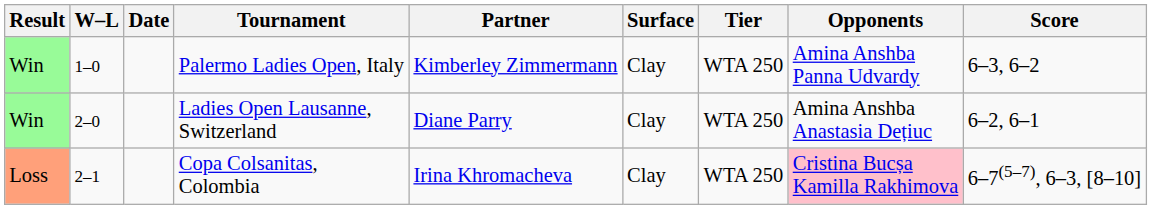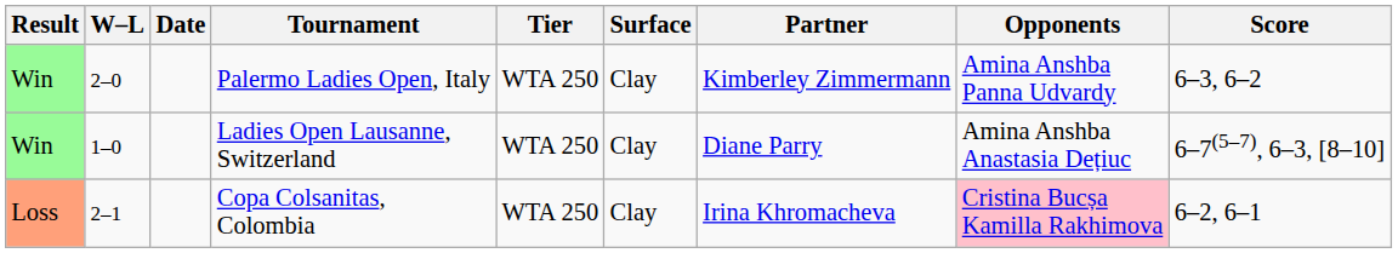 <table class="sortable wikitable" style="white-space:nowrap;">
 <tr>
 <th>Result</th>
 <th class="unsortable">W–L</th>
 <th>Date</th>
 <th>Tournament</th>
+<th>Tier</th>
+<th>Surface</th>
 <th>Partner</th>
-<th>Surface</th>
-<th>Tier</th>
 <th>Opponents</th>
 <th class="unsortable">Score</th>
 </tr>
 <tr>
 <td bgcolor=98FB98>Win</td>
-<td><small>1–0</small></td>
+<td><small>2–0</small></td>
 <td><a href='#'></a></td>
 <td><a href='#'>Palermo Ladies Open</a>, Italy</td>
+<td>WTA 250</td>
+<td>Clay</td>
 <td> <a href='#'>Kimberley Zimmermann</a></td>
-<td>Clay</td>
-<td>WTA 250</td>
 <td> <a href='#'>Amina Anshba</a> <br>  <a href='#'>Panna Udvardy</a></td>
 <td>6–3, 6–2</td>
 </tr>
 <tr>
 <td bgcolor=98FB98>Win</td>
-<td><small>2–0</small></td>
+<td><small>1–0</small></td>
 <td><a href='#'></a></td>
 <td><a href='#'>Ladies Open Lausanne</a>, <br>Switzerland</td>
+<td>WTA 250</td>
+<td>Clay</td>
 <td> <a href='#'>Diane Parry</a></td>
-<td>Clay</td>
-<td>WTA 250</td>
 <td> Amina Anshba <br>  <a href='#'>Anastasia Dețiuc</a></td>
-<td>6–2, 6–1</td>
+<td>6–7<sup>(5–7)</sup>, 6–3, [8–10]</td>
 </tr>
 <tr>
 <td bgcolor=FFA07A>Loss</td>
 <td><small>2–1</small></td>
 <td><a href='#'></a></td>
 <td><a href='#'>Copa Colsanitas</a>, <br>Colombia</td>
+<td>WTA 250</td>
+<td>Clay</td>
 <td> <a href='#'>Irina Khromacheva</a></td>
-<td>Clay</td>
-<td>WTA 250</td>
 <td style="background: pink;"> <a href='#'>Cristina Bucșa</a> <br>  <a href='#'>Kamilla Rakhimova</a></td>
-<td>6–7<sup>(5–7)</sup>, 6–3, [8–10]</td>
+<td>6–2, 6–1</td>
 </tr>
 </table>
